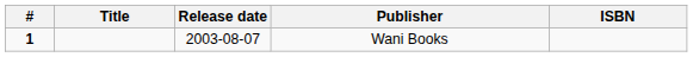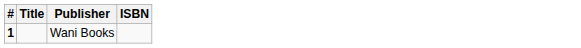 <table class="wikitable" style="text-align:center" cellpadding="2">
 <tr>
 <th>#</th>
 <th>Title</th>
-<th style="width:14%">Release date</th>
 <th>Publisher</th>
 <th>ISBN</th>
 </tr>
 <tr>
 <td><strong>1</strong></td>
 <td></td>
-<td>2003-08-07</td>
 <td>Wani Books</td>
 <td></td>
 </tr>
 </table>
